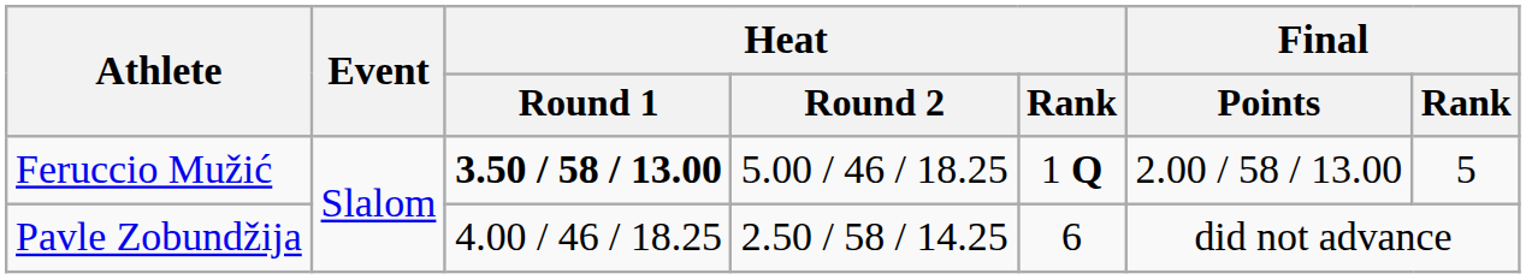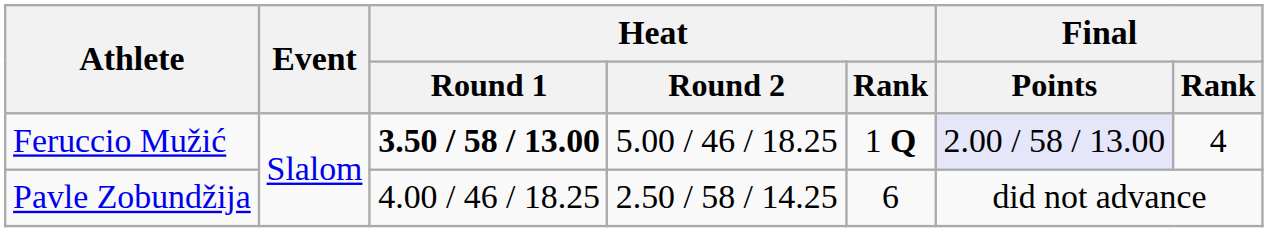 <table class=wikitable style="font-size:90%">
 <tr>
 <th rowspan="2">Athlete</th>
 <th rowspan="2">Event</th>
 <th colspan="3">Heat</th>
 <th colspan="2">Final</th>
 </tr>
 <tr style="font-size:95%">
 <th>Round 1</th>
 <th>Round 2</th>
 <th>Rank</th>
 <th>Points</th>
 <th>Rank</th>
 </tr>
 <tr align=center>
 <td align=left><a href='#'>Feruccio Mužić</a></td>
 <td align=left rowspan=2><a href='#'>Slalom</a></td>
 <td><strong>3.50 / 58 / 13.00</strong></td>
 <td>5.00 / 46 / 18.25</td>
 <td>1 <strong>Q</strong></td>
-<td>2.00 / 58 / 13.00</td>
-<td>5</td>
+<td style="background: lavender;">2.00 / 58 / 13.00</td>
+<td>4</td>
 </tr>
 <tr align=center>
 <td align=left><a href='#'>Pavle Zobundžija</a></td>
 <td>4.00 / 46 / 18.25</td>
 <td>2.50 / 58 / 14.25</td>
 <td>6</td>
 <td colspan=2>did not advance</td>
 </tr>
 </table>
